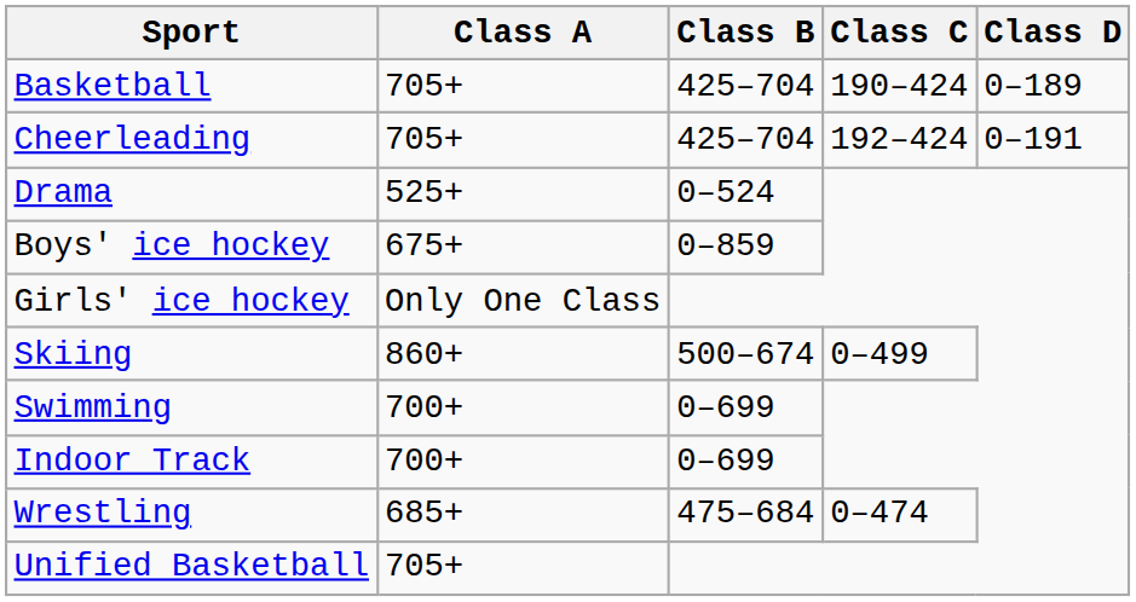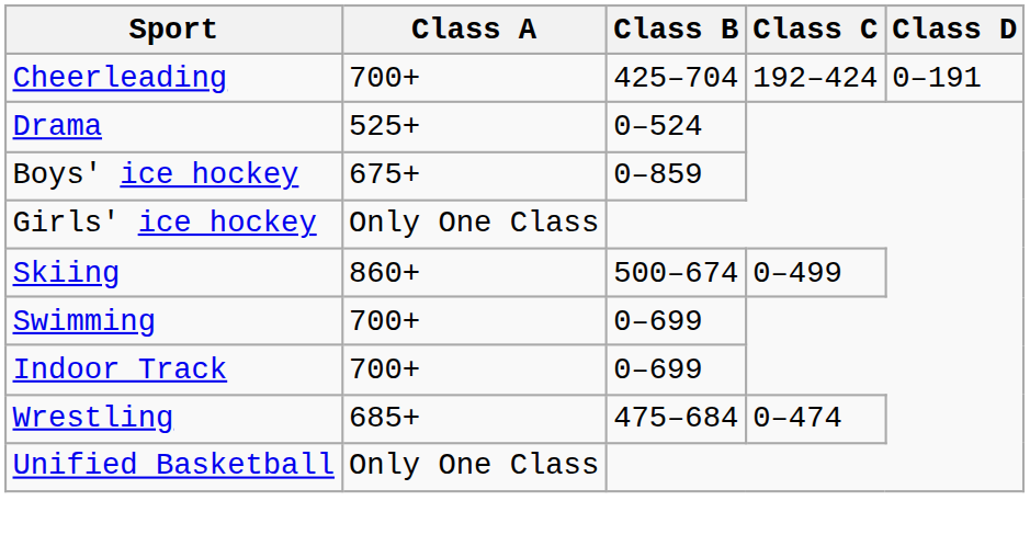 <table class="wikitable">
 <tr>
 <th>Sport</th>
 <th>Class A</th>
 <th>Class B</th>
 <th>Class C</th>
 <th>Class D</th>
 </tr>
 <tr>
-<td><a href='#'>Basketball</a></td>
-<td>705+</td>
-<td>425–704</td>
-<td>190–424</td>
-<td>0–189</td>
-</tr>
-<tr>
 <td><a href='#'>Cheerleading</a></td>
-<td>705+</td>
+<td>700+</td>
 <td>425–704</td>
 <td>192–424</td>
 <td>0–191</td>
 </tr>
 <tr>
 <td><a href='#'>Drama</a></td>
 <td>525+</td>
 <td>0–524</td>
 </tr>
 <tr>
 <td>Boys' <a href='#'>ice hockey</a></td>
 <td>675+</td>
 <td>0–859</td>
 </tr>
 <tr>
 <td>Girls' <a href='#'>ice hockey</a></td>
 <td>Only One Class</td>
 </tr>
 <tr>
 <td><a href='#'>Skiing</a></td>
 <td>860+</td>
 <td>500–674</td>
 <td>0–499</td>
 </tr>
 <tr>
 <td><a href='#'>Swimming</a></td>
 <td>700+</td>
 <td>0–699</td>
 </tr>
 <tr>
 <td><a href='#'>Indoor Track</a></td>
 <td>700+</td>
 <td>0–699</td>
 </tr>
 <tr>
 <td><a href='#'>Wrestling</a></td>
 <td>685+</td>
 <td>475–684</td>
 <td>0–474</td>
 </tr>
 <tr>
 <td><a href='#'>Unified Basketball</a></td>
-<td>705+</td>
+<td>Only One Class</td>
 </tr>
 </table>
